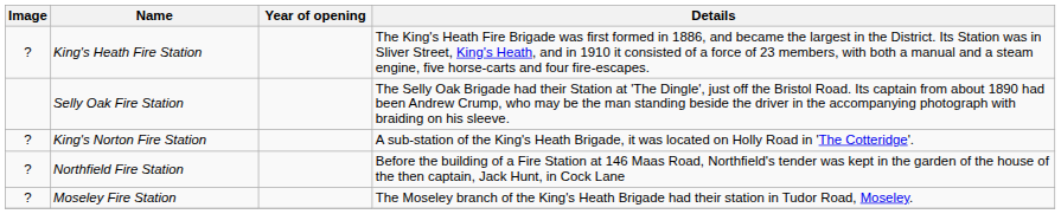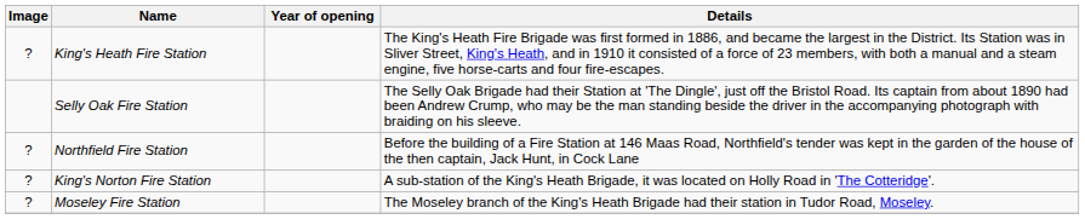 <table class="wikitable unsortable">
 <tr>
 <th>Image</th>
 <th style="width: 15em">Name</th>
 <th style="width: 8em">Year of opening</th>
 <th>Details</th>
 </tr>
 <tr>
 <td align="center">?</td>
 <td><em>King's Heath Fire Station</em></td>
 <td align="center"></td>
 <td>The King's Heath Fire Brigade was first formed in 1886, and became the largest in the District. Its Station was in Sliver Street, <a href='#'>King's Heath</a>, and in 1910 it consisted of a force of 23 members, with both a manual and a steam engine, five horse-carts and four fire-escapes.</td>
 </tr>
 <tr>
 <td align="center"></td>
 <td><em>Selly Oak Fire Station</em></td>
 <td align="center"></td>
 <td>The Selly Oak Brigade had their Station at 'The Dingle', just off the Bristol Road. Its captain from about 1890 had been Andrew Crump, who may be the man standing beside the driver in the accompanying photograph with braiding on his sleeve.</td>
 </tr>
 <tr>
 <td align="center">?</td>
+<td><em>Northfield Fire Station</em></td>
+<td align="center"></td>
+<td>Before the building of a Fire Station at 146 Maas Road, Northfield's tender was kept in the garden of the house of the then captain, Jack Hunt, in Cock Lane</td>
+</tr>
+<tr>
+<td align="center">?</td>
 <td><em>King's Norton Fire Station</em></td>
 <td align="center"></td>
 <td>A sub-station of the King's Heath Brigade, it was located on Holly Road in '<a href='#'>The Cotteridge</a>'.</td>
-</tr>
-<tr>
-<td align="center">?</td>
-<td><em>Northfield Fire Station</em></td>
-<td align="center"></td>
-<td>Before the building of a Fire Station at 146 Maas Road, Northfield's tender was kept in the garden of the house of the then captain, Jack Hunt, in Cock Lane</td>
 </tr>
 <tr>
 <td align="center">?</td>
 <td><em>Moseley Fire Station</em></td>
 <td align="center"></td>
 <td>The Moseley branch of the King's Heath Brigade had their station in Tudor Road, <a href='#'>Moseley</a>.</td>
 </tr>
 <tr>
 </tr>
 </table>
